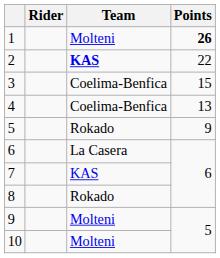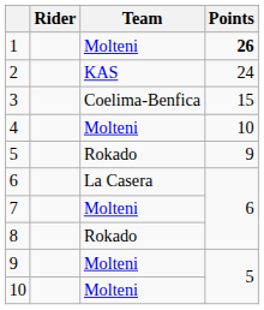 <table class="wikitable">
 <tr>
 <th></th>
 <th>Rider</th>
 <th>Team</th>
 <th>Points</th>
 </tr>
 <tr>
 <td>1</td>
 <td>   </td>
 <td><a href='#'>Molteni</a></td>
 <td align=right><strong>26</strong></td>
 </tr>
 <tr>
 <td>2</td>
 <td></td>
-<td><strong><a href='#'>KAS</a></strong></td>
-<td align=right>22</td>
+<td><a href='#'>KAS</a></td>
+<td align=right>24</td>
 </tr>
 <tr>
 <td>3</td>
 <td></td>
 <td>Coelima-Benfica</td>
 <td align=right>15</td>
 </tr>
 <tr>
 <td>4</td>
 <td></td>
-<td>Coelima-Benfica</td>
-<td align=right>13</td>
+<td><a href='#'>Molteni</a></td>
+<td align=right>10</td>
 </tr>
 <tr>
 <td>5</td>
 <td></td>
 <td>Rokado</td>
 <td align=right>9</td>
 </tr>
 <tr>
 <td>6</td>
 <td> </td>
 <td>La Casera</td>
 <td align=right rowspan="3">6</td>
 </tr>
 <tr>
 <td>7</td>
 <td></td>
-<td><a href='#'>KAS</a></td>
+<td><a href='#'>Molteni</a></td>
 </tr>
 <tr>
 <td>8</td>
 <td></td>
 <td>Rokado</td>
 </tr>
 <tr>
 <td>9</td>
 <td></td>
 <td><a href='#'>Molteni</a></td>
 <td align=right rowspan="2">5</td>
 </tr>
 <tr>
 <td>10</td>
 <td></td>
 <td><a href='#'>Molteni</a></td>
 </tr>
 </table>
